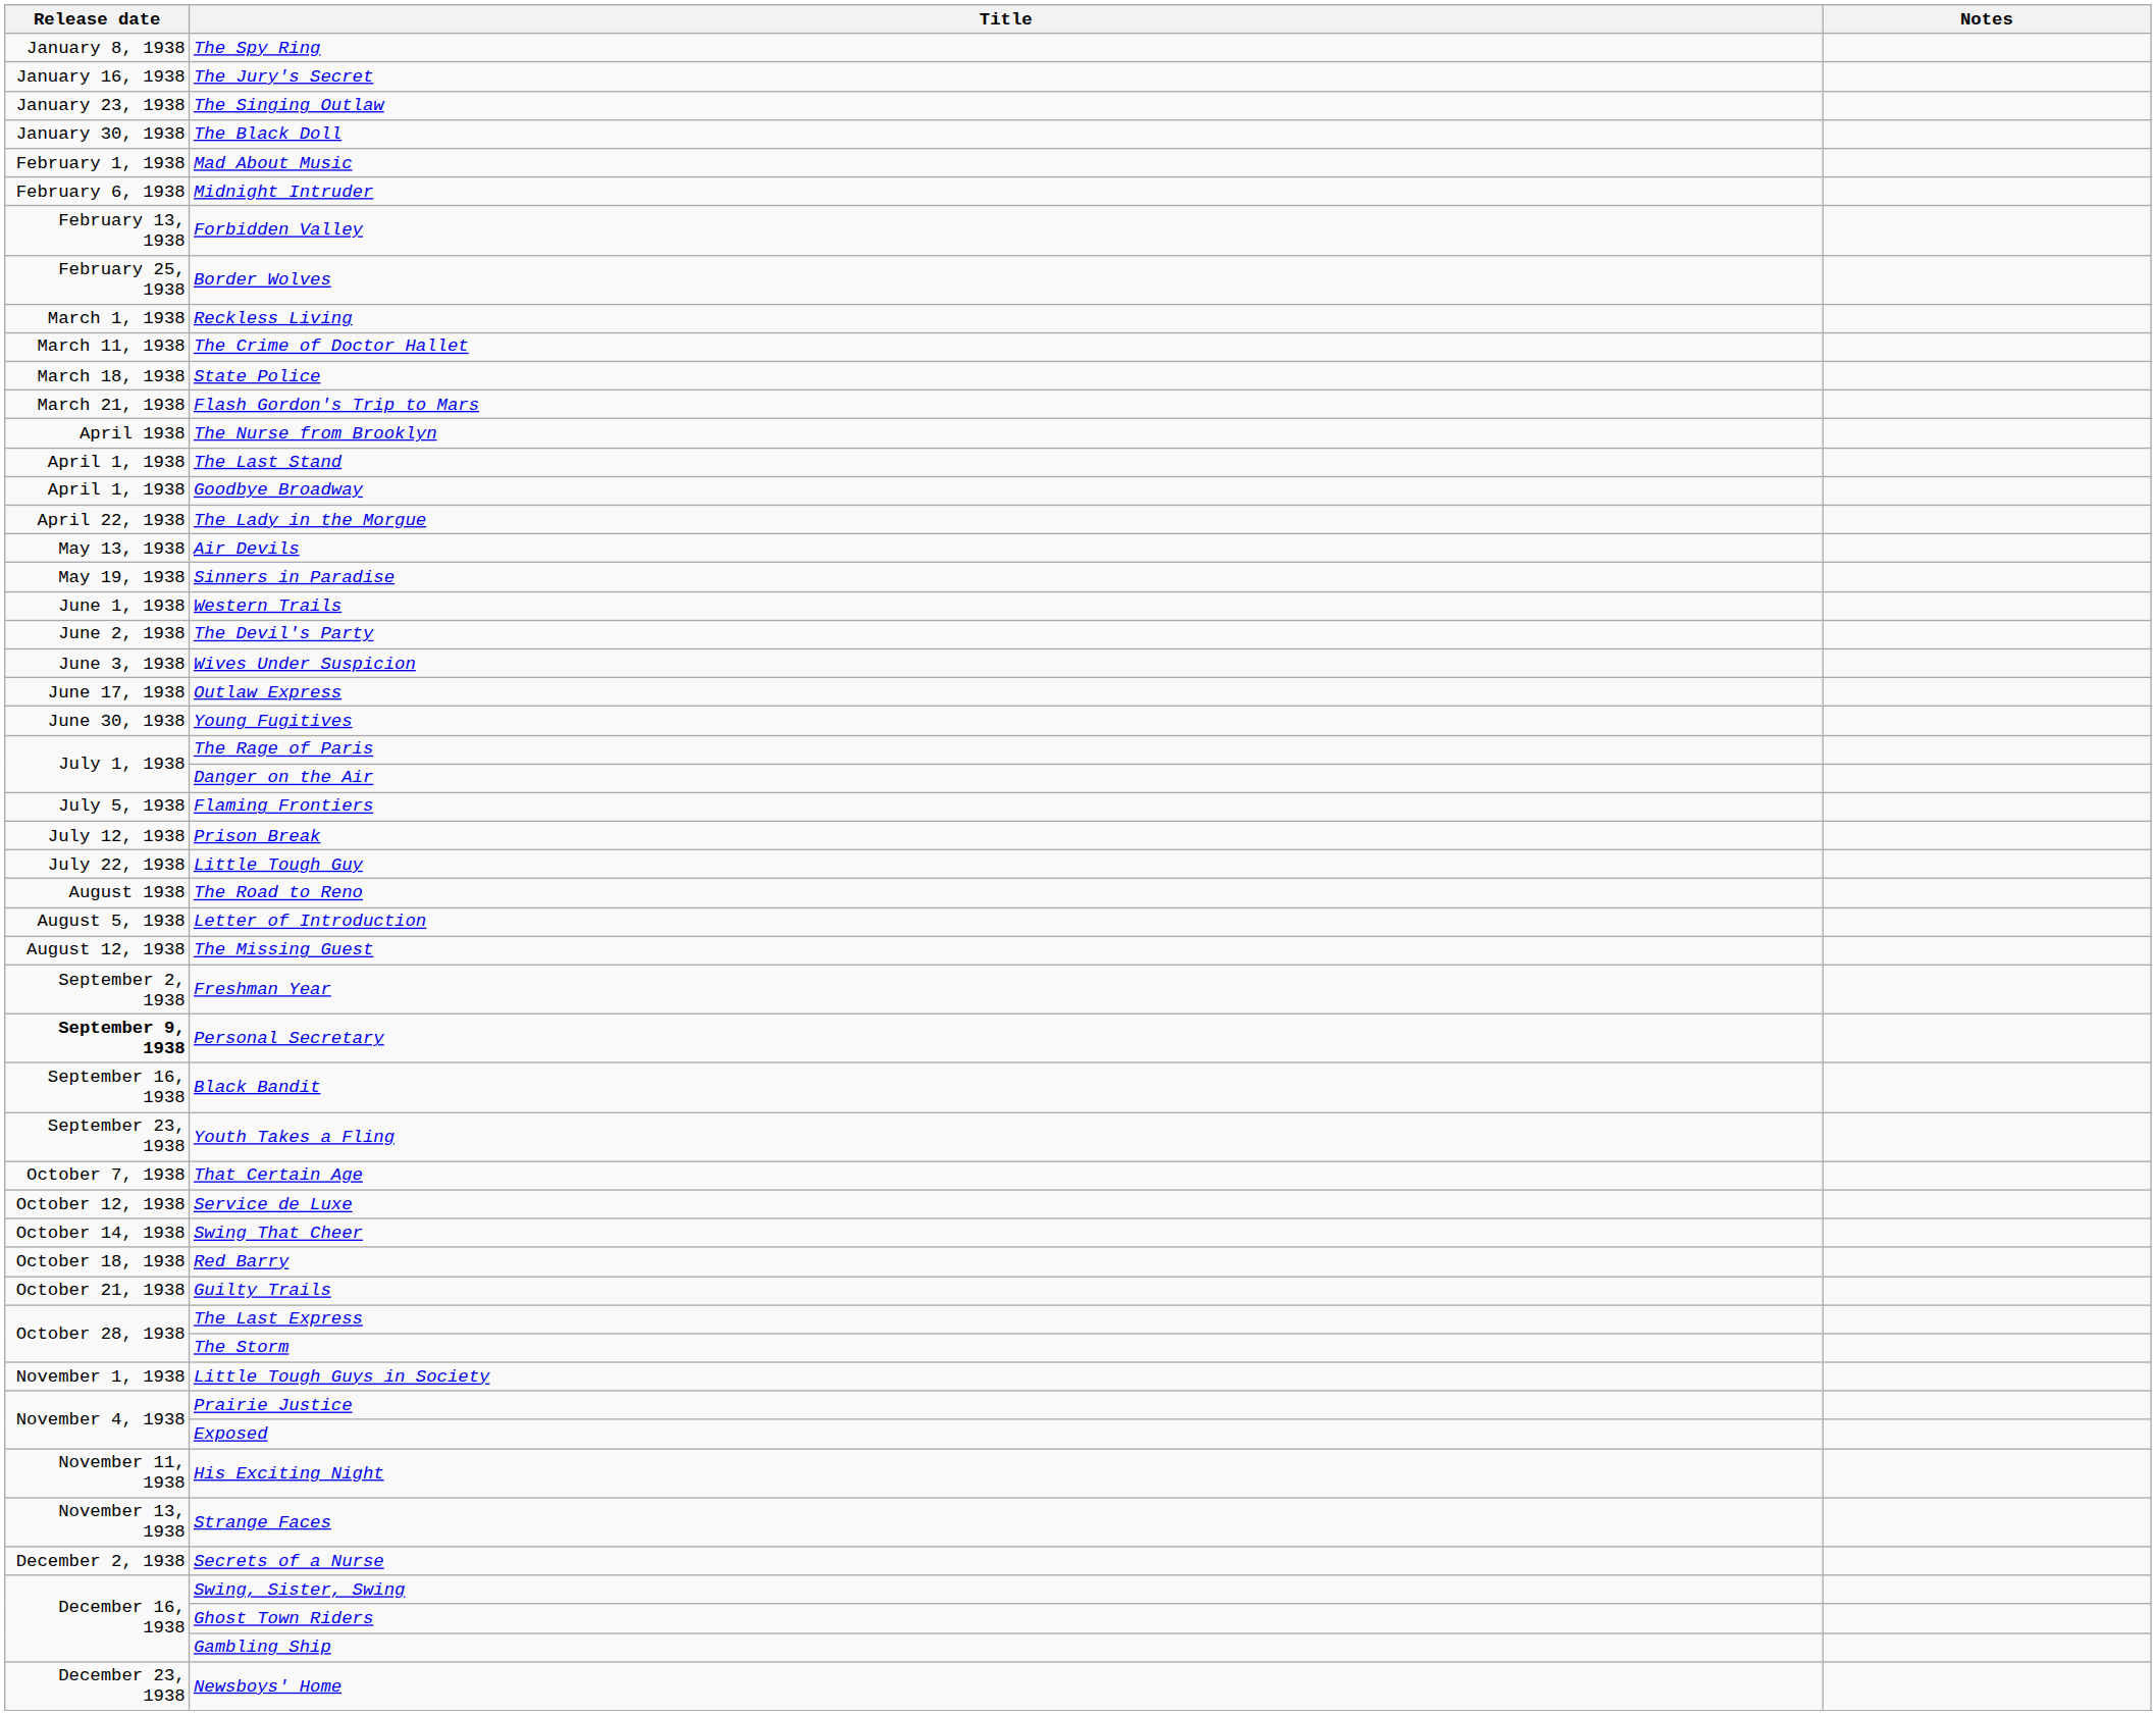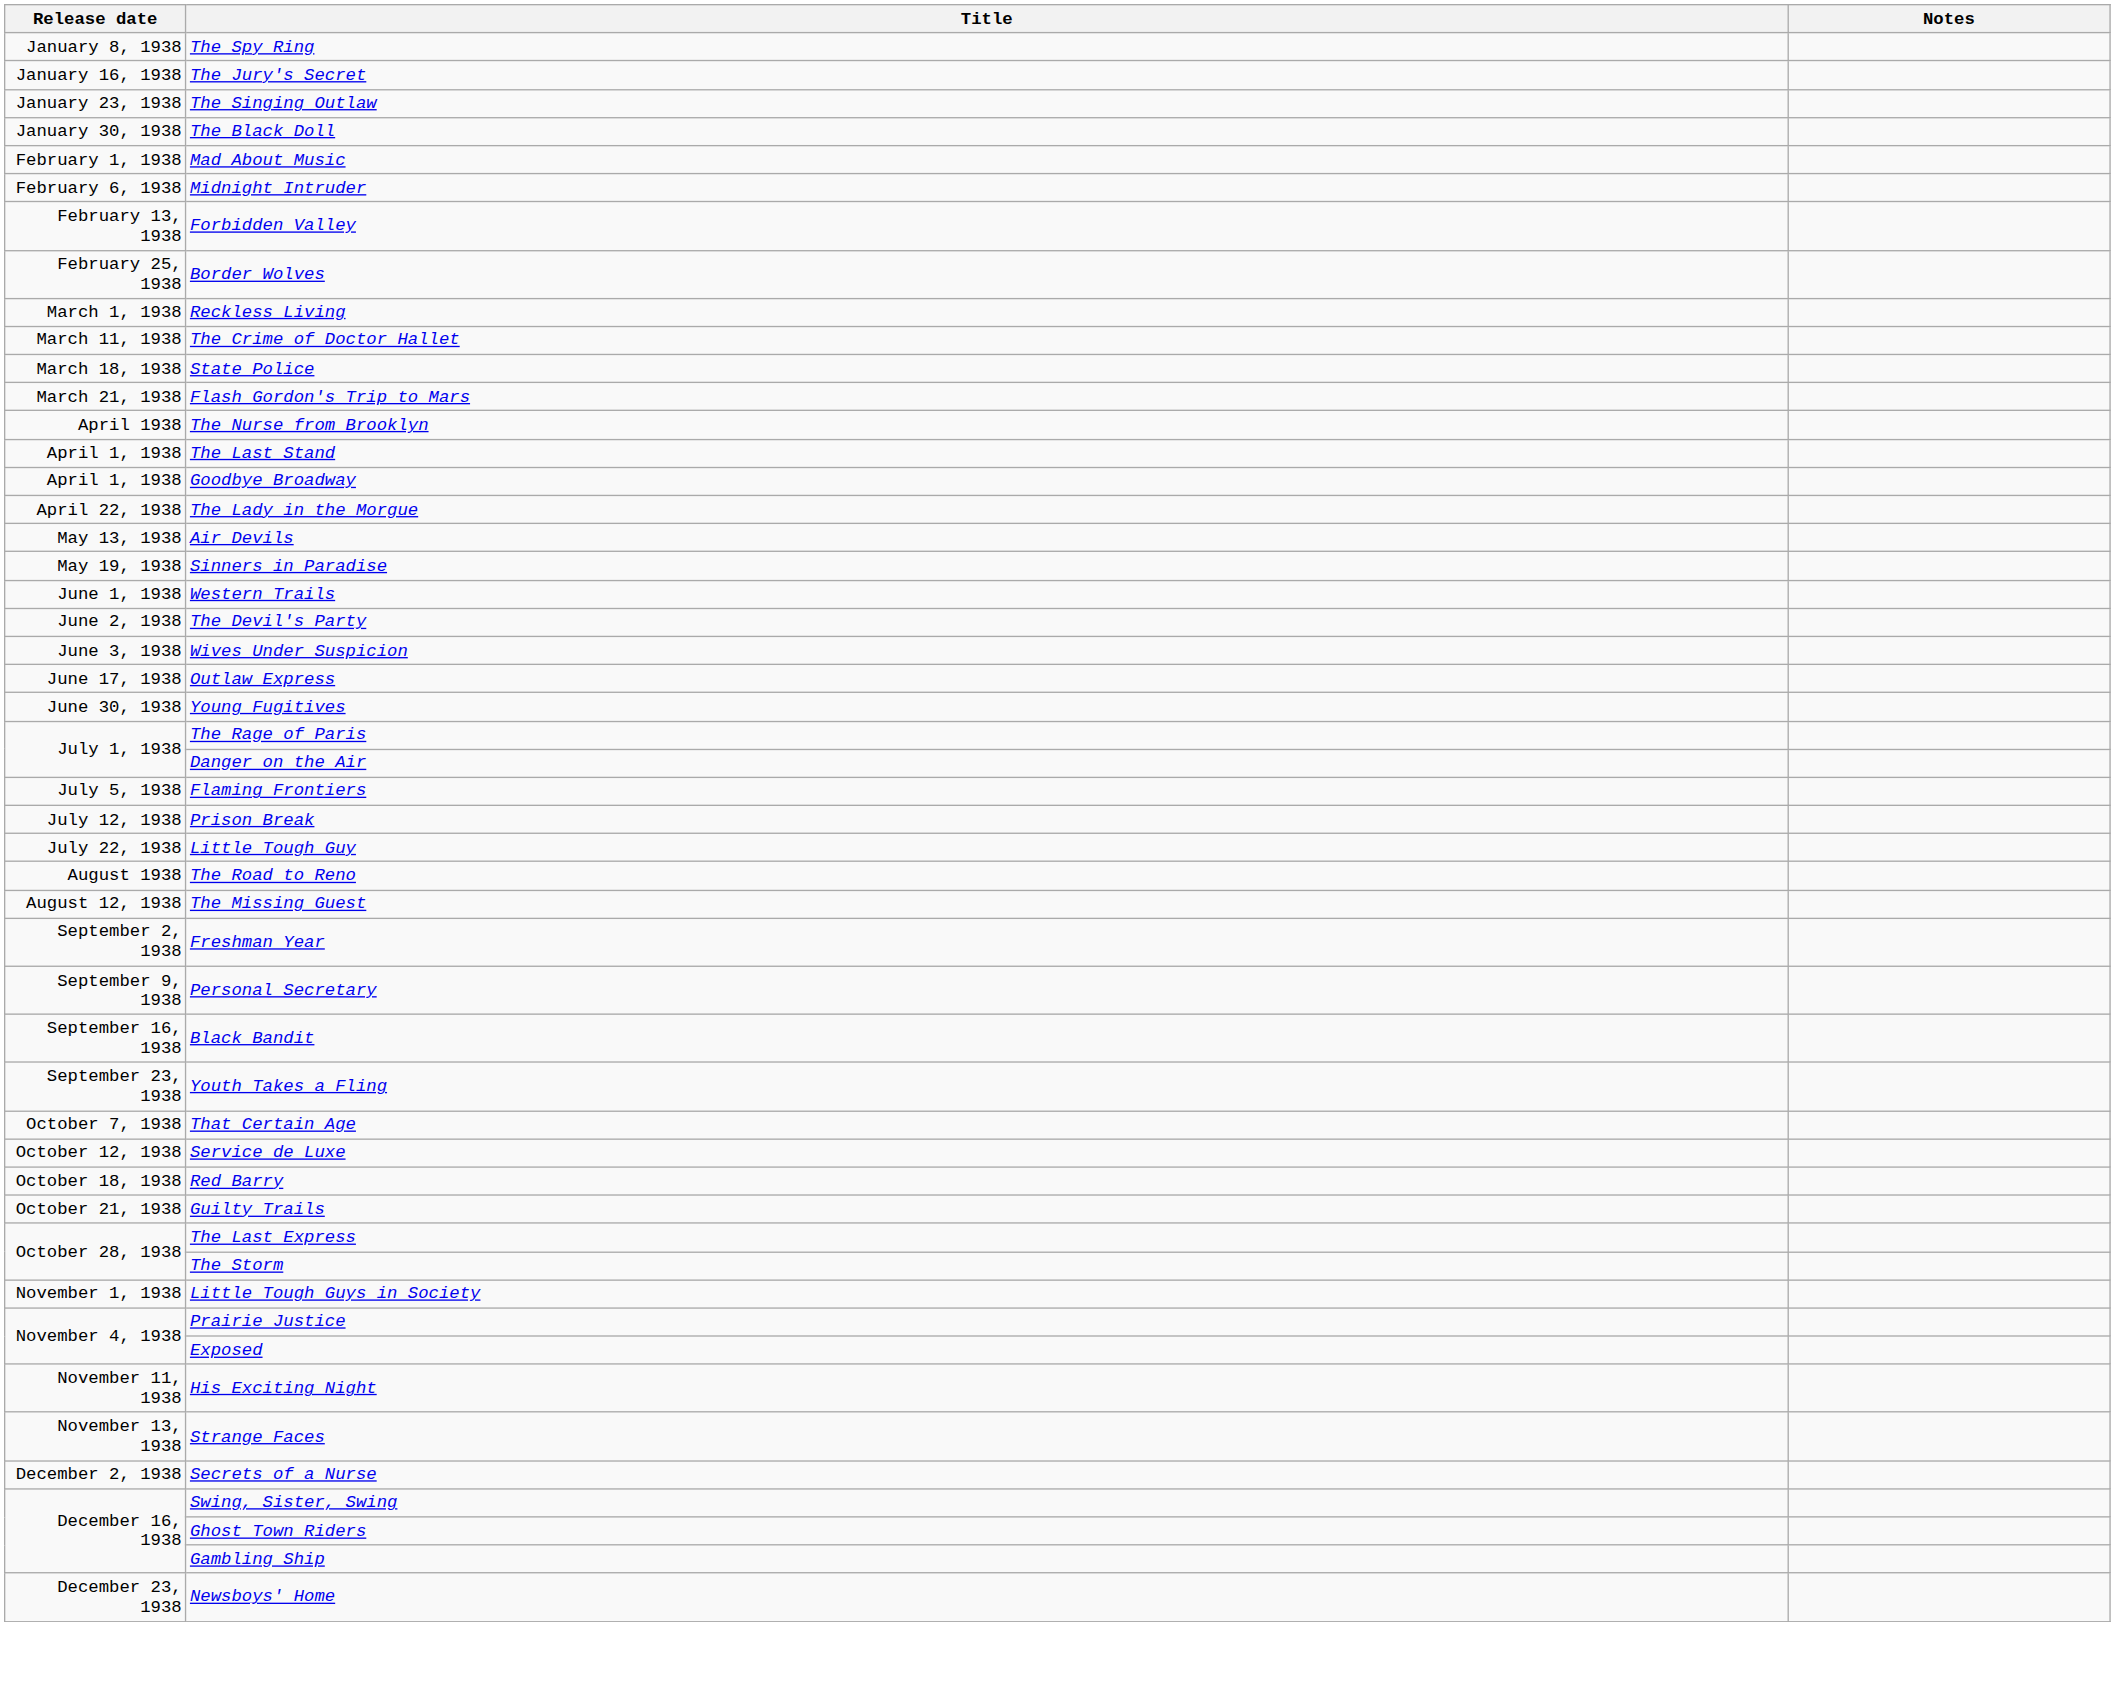 <table class="wikitable sortable" style="width:100%;">
 <tr>
 <th scope="col" style="width:130px;">Release date</th>
 <th>Title</th>
 <th>Notes</th>
 </tr>
 <tr>
 <td style="text-align:right;">January 8, 1938</td>
 <td><em><a href='#'>The Spy Ring</a></em></td>
 <td></td>
 </tr>
 <tr>
 <td style="text-align:right;">January 16, 1938</td>
 <td><em><a href='#'>The Jury's Secret</a></em></td>
 <td></td>
 </tr>
 <tr>
 <td style="text-align:right;">January 23, 1938</td>
 <td><em><a href='#'>The Singing Outlaw</a></em></td>
 <td></td>
 </tr>
 <tr>
 <td style="text-align:right;">January 30, 1938</td>
 <td><em><a href='#'>The Black Doll</a></em></td>
 <td></td>
 </tr>
 <tr>
 <td style="text-align:right;">February 1, 1938</td>
 <td><em><a href='#'>Mad About Music</a></em></td>
 <td></td>
 </tr>
 <tr>
 <td style="text-align:right;">February 6, 1938</td>
 <td><em><a href='#'>Midnight Intruder</a></em></td>
 <td></td>
 </tr>
 <tr>
 <td style="text-align:right;">February 13, 1938</td>
 <td><em><a href='#'>Forbidden Valley</a></em></td>
 <td></td>
 </tr>
 <tr>
 <td style="text-align:right;">February 25, 1938</td>
 <td><em><a href='#'>Border Wolves</a></em></td>
 <td></td>
 </tr>
 <tr>
 <td style="text-align:right;">March 1, 1938</td>
 <td><em><a href='#'>Reckless Living</a></em></td>
 <td></td>
 </tr>
 <tr>
 <td style="text-align:right;">March 11, 1938</td>
 <td><em><a href='#'>The Crime of Doctor Hallet</a></em></td>
 <td></td>
 </tr>
 <tr>
 <td style="text-align:right;">March 18, 1938</td>
 <td><em><a href='#'>State Police</a></em></td>
 <td></td>
 </tr>
 <tr>
 <td style="text-align:right;">March 21, 1938</td>
 <td><em><a href='#'>Flash Gordon's Trip to Mars</a></em></td>
 <td></td>
 </tr>
 <tr>
 <td style="text-align:right;">April 1938</td>
 <td><em><a href='#'>The Nurse from Brooklyn</a></em></td>
 <td></td>
 </tr>
 <tr>
 <td style="text-align:right;">April 1, 1938</td>
 <td><em><a href='#'>The Last Stand</a></em></td>
 <td></td>
 </tr>
 <tr>
 <td style="text-align:right;">April 1, 1938</td>
 <td><em><a href='#'>Goodbye Broadway</a></em></td>
 <td></td>
 </tr>
 <tr>
 <td style="text-align:right;">April 22, 1938</td>
 <td><em><a href='#'>The Lady in the Morgue</a></em></td>
 <td></td>
 </tr>
 <tr>
 <td style="text-align:right;">May 13, 1938</td>
 <td><em><a href='#'>Air Devils</a></em></td>
 <td></td>
 </tr>
 <tr>
 <td style="text-align:right;">May 19, 1938</td>
 <td><em><a href='#'>Sinners in Paradise</a></em></td>
 <td></td>
 </tr>
 <tr>
 <td style="text-align:right;">June 1, 1938</td>
 <td><em><a href='#'>Western Trails</a></em></td>
 <td></td>
 </tr>
 <tr>
 <td style="text-align:right;">June 2, 1938</td>
 <td><em><a href='#'>The Devil's Party</a></em></td>
 <td></td>
 </tr>
 <tr>
 <td style="text-align:right;">June 3, 1938</td>
 <td><em><a href='#'>Wives Under Suspicion</a></em></td>
 <td></td>
 </tr>
 <tr>
 <td style="text-align:right;">June 17, 1938</td>
 <td><em><a href='#'>Outlaw Express</a></em></td>
 <td></td>
 </tr>
 <tr>
 <td style="text-align:right;">June 30, 1938</td>
 <td><em><a href='#'>Young Fugitives</a></em></td>
 <td></td>
 </tr>
 <tr>
 <td style="text-align:right;" rowspan="2">July 1, 1938</td>
 <td><em><a href='#'>The Rage of Paris</a></em></td>
 <td></td>
 </tr>
 <tr>
 <td><em><a href='#'>Danger on the Air</a></em></td>
 <td></td>
 </tr>
 <tr>
 <td style="text-align:right;">July 5, 1938</td>
 <td><em><a href='#'>Flaming Frontiers</a></em></td>
 <td></td>
 </tr>
 <tr>
 <td style="text-align:right;">July 12, 1938</td>
 <td><em><a href='#'>Prison Break</a></em></td>
 <td></td>
 </tr>
 <tr>
 <td style="text-align:right;">July 22, 1938</td>
 <td><em><a href='#'>Little Tough Guy</a></em></td>
 <td></td>
 </tr>
 <tr>
 <td style="text-align:right;">August 1938</td>
 <td><em><a href='#'>The Road to Reno</a></em></td>
 <td></td>
 </tr>
 <tr>
-<td style="text-align:right;">August 5, 1938</td>
-<td><em><a href='#'>Letter of Introduction</a></em></td>
-<td></td>
-</tr>
-<tr>
 <td style="text-align:right;">August 12, 1938</td>
 <td><em><a href='#'>The Missing Guest</a></em></td>
 <td></td>
 </tr>
 <tr>
 <td style="text-align:right;">September 2, 1938</td>
 <td><em><a href='#'>Freshman Year</a></em></td>
 <td></td>
 </tr>
 <tr>
-<td style="text-align:right;"><strong>September 9, 1938</strong></td>
+<td style="text-align:right;">September 9, 1938</td>
 <td><em><a href='#'>Personal Secretary</a></em></td>
 <td></td>
 </tr>
 <tr>
 <td style="text-align:right;">September 16, 1938</td>
 <td><em><a href='#'>Black Bandit</a></em></td>
 <td></td>
 </tr>
 <tr>
 <td style="text-align:right;">September 23, 1938</td>
 <td><em><a href='#'>Youth Takes a Fling</a></em></td>
 <td></td>
 </tr>
 <tr>
 <td style="text-align:right;">October 7, 1938</td>
 <td><em><a href='#'>That Certain Age</a></em></td>
 <td></td>
 </tr>
 <tr>
 <td style="text-align:right;">October 12, 1938</td>
 <td><em><a href='#'>Service de Luxe</a></em></td>
-<td></td>
-</tr>
-<tr>
-<td style="text-align:right;">October 14, 1938</td>
-<td><em><a href='#'>Swing That Cheer</a></em></td>
 <td></td>
 </tr>
 <tr>
 <td style="text-align:right;">October 18, 1938</td>
 <td><em><a href='#'>Red Barry</a></em></td>
 <td></td>
 </tr>
 <tr>
 <td style="text-align:right;">October 21, 1938</td>
 <td><em><a href='#'>Guilty Trails</a></em></td>
 <td></td>
 </tr>
 <tr>
 <td style="text-align:right;" rowspan="2">October 28, 1938</td>
 <td><em><a href='#'>The Last Express</a></em></td>
 <td></td>
 </tr>
 <tr>
 <td><em><a href='#'>The Storm</a></em></td>
 <td></td>
 </tr>
 <tr>
 <td style="text-align:right;">November 1, 1938</td>
 <td><em><a href='#'>Little Tough Guys in Society</a></em></td>
 <td></td>
 </tr>
 <tr>
 <td style="text-align:right;" rowspan="2">November 4, 1938</td>
 <td><em><a href='#'>Prairie Justice</a></em></td>
 <td></td>
 </tr>
 <tr>
 <td><em><a href='#'>Exposed</a></em></td>
 <td></td>
 </tr>
 <tr>
 <td style="text-align:right;">November 11, 1938</td>
 <td><em><a href='#'>His Exciting Night</a></em></td>
 <td></td>
 </tr>
 <tr>
 <td style="text-align:right;">November 13, 1938</td>
 <td><em><a href='#'>Strange Faces</a></em></td>
 <td></td>
 </tr>
 <tr>
 <td style="text-align:right;">December 2, 1938</td>
 <td><em><a href='#'>Secrets of a Nurse</a></em></td>
 <td></td>
 </tr>
 <tr>
 <td style="text-align:right;" rowspan="3">December 16, 1938</td>
 <td><em><a href='#'>Swing, Sister, Swing</a></em></td>
 <td></td>
 </tr>
 <tr>
 <td><em><a href='#'>Ghost Town Riders</a></em></td>
 <td></td>
 </tr>
 <tr>
 <td><em><a href='#'>Gambling Ship</a></em></td>
 <td></td>
 </tr>
 <tr>
 <td style="text-align:right;">December 23, 1938</td>
 <td><em><a href='#'>Newsboys' Home</a></em></td>
 <td></td>
 </tr>
 <tr>
 </tr>
 </table>
